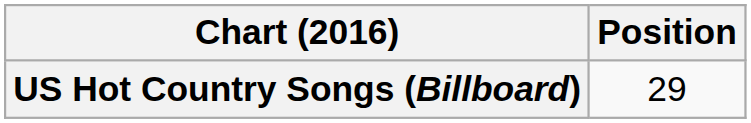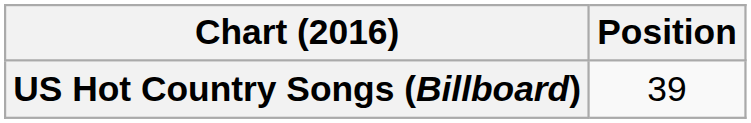 <table class="wikitable plainrowheaders" style="text-align:center">
 <tr>
 <th scope="col">Chart (2016)</th>
 <th scope="col">Position</th>
 </tr>
 <tr>
 <th scope="row">US Hot Country Songs (<em>Billboard</em>)</th>
-<td>29</td>
+<td>39</td>
 </tr>
 </table>
